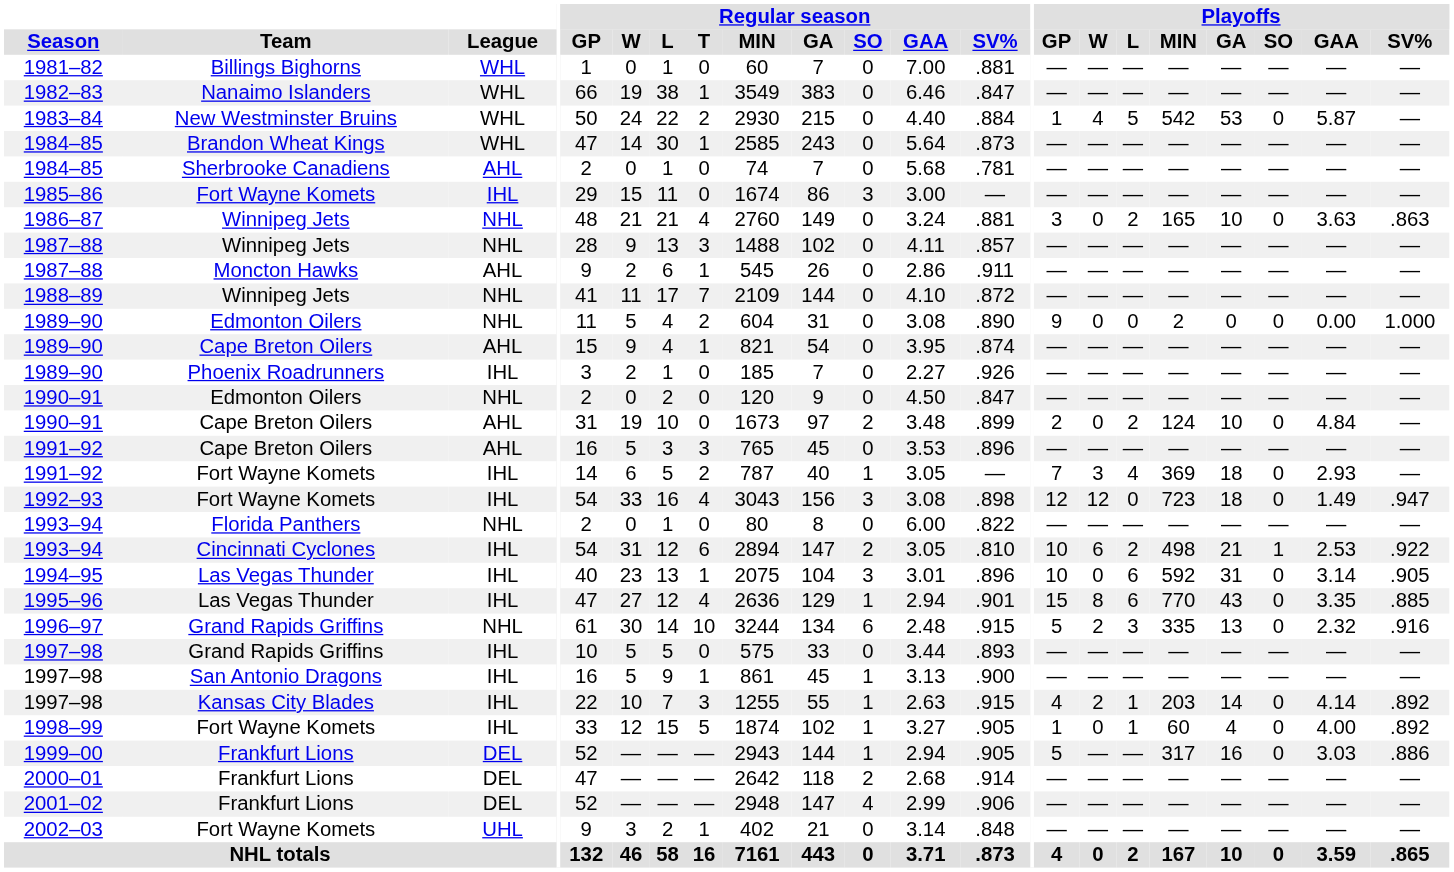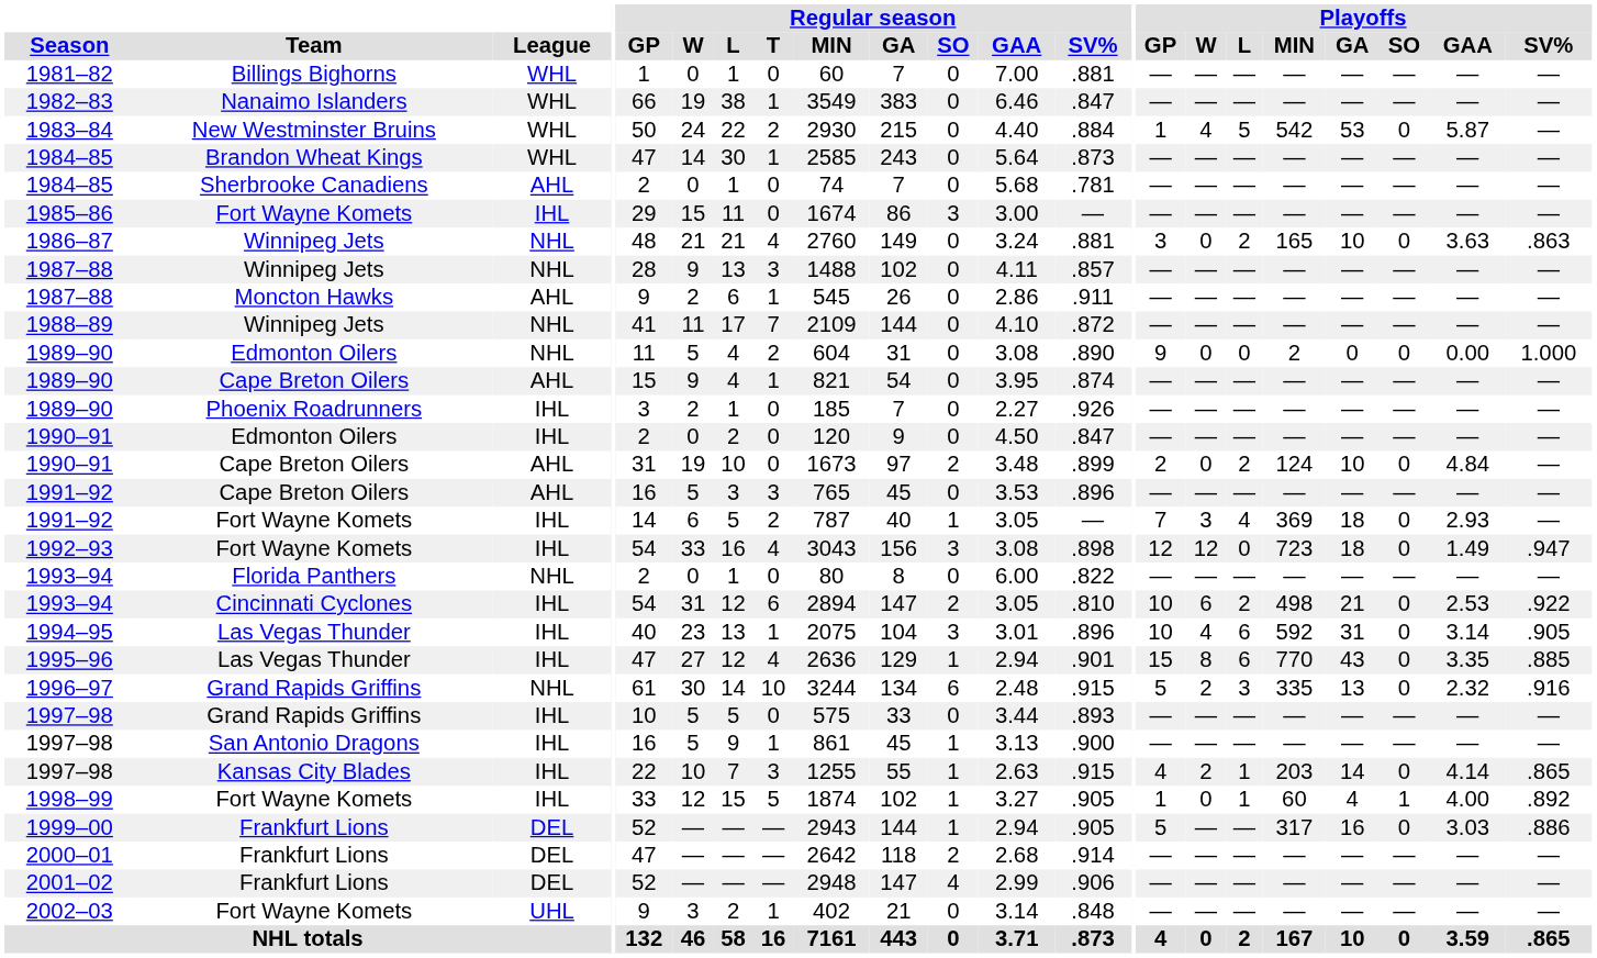 <table border="0" cellpadding="1" cellspacing="0" style="width:90%; text-align:center;">
 <tr bgcolor="#e0e0e0">
 <th colspan="3" bgcolor="#ffffff"></th>
 <th rowspan="99" bgcolor="#ffffff"></th>
 <th colspan="9" bgcolor="#e0e0e0"><a href='#'>Regular season</a></th>
 <th rowspan="99" bgcolor="#ffffff"></th>
 <th colspan="8" bgcolor="#e0e0e0"><a href='#'>Playoffs</a></th>
 </tr>
 <tr bgcolor="#e0e0e0">
 <th><a href='#'>Season</a></th>
 <th>Team</th>
 <th>League</th>
 <th>GP</th>
 <th>W</th>
 <th>L</th>
 <th>T</th>
 <th>MIN</th>
 <th>GA</th>
 <th><a href='#'>SO</a></th>
 <th><a href='#'>GAA</a></th>
 <th><a href='#'>SV%</a></th>
 <th>GP</th>
 <th>W</th>
 <th>L</th>
 <th>MIN</th>
 <th>GA</th>
 <th>SO</th>
 <th>GAA</th>
 <th>SV%</th>
 </tr>
 <tr>
 <td><a href='#'>1981–82</a></td>
 <td><a href='#'>Billings Bighorns</a></td>
 <td><a href='#'>WHL</a></td>
 <td>1</td>
 <td>0</td>
 <td>1</td>
 <td>0</td>
 <td>60</td>
 <td>7</td>
 <td>0</td>
 <td>7.00</td>
 <td>.881</td>
 <td>—</td>
 <td>—</td>
 <td>—</td>
 <td>—</td>
 <td>—</td>
 <td>—</td>
 <td>—</td>
 <td>—</td>
 </tr>
 <tr bgcolor="#f0f0f0">
 <td><a href='#'>1982–83</a></td>
 <td><a href='#'>Nanaimo Islanders</a></td>
 <td>WHL</td>
 <td>66</td>
 <td>19</td>
 <td>38</td>
 <td>1</td>
 <td>3549</td>
 <td>383</td>
 <td>0</td>
 <td>6.46</td>
 <td>.847</td>
 <td>—</td>
 <td>—</td>
 <td>—</td>
 <td>—</td>
 <td>—</td>
 <td>—</td>
 <td>—</td>
 <td>—</td>
 </tr>
 <tr>
 <td><a href='#'>1983–84</a></td>
 <td><a href='#'>New Westminster Bruins</a></td>
 <td>WHL</td>
 <td>50</td>
 <td>24</td>
 <td>22</td>
 <td>2</td>
 <td>2930</td>
 <td>215</td>
 <td>0</td>
 <td>4.40</td>
 <td>.884</td>
 <td>1</td>
 <td>4</td>
 <td>5</td>
 <td>542</td>
 <td>53</td>
 <td>0</td>
 <td>5.87</td>
 <td>—</td>
 </tr>
 <tr bgcolor="#f0f0f0">
 <td><a href='#'>1984–85</a></td>
 <td><a href='#'>Brandon Wheat Kings</a></td>
 <td>WHL</td>
 <td>47</td>
 <td>14</td>
 <td>30</td>
 <td>1</td>
 <td>2585</td>
 <td>243</td>
 <td>0</td>
 <td>5.64</td>
 <td>.873</td>
 <td>—</td>
 <td>—</td>
 <td>—</td>
 <td>—</td>
 <td>—</td>
 <td>—</td>
 <td>—</td>
 <td>—</td>
 </tr>
 <tr>
 <td><a href='#'>1984–85</a></td>
 <td><a href='#'>Sherbrooke Canadiens</a></td>
 <td><a href='#'>AHL</a></td>
 <td>2</td>
 <td>0</td>
 <td>1</td>
 <td>0</td>
 <td>74</td>
 <td>7</td>
 <td>0</td>
 <td>5.68</td>
 <td>.781</td>
 <td>—</td>
 <td>—</td>
 <td>—</td>
 <td>—</td>
 <td>—</td>
 <td>—</td>
 <td>—</td>
 <td>—</td>
 </tr>
 <tr bgcolor="#f0f0f0">
 <td><a href='#'>1985–86</a></td>
 <td><a href='#'>Fort Wayne Komets</a></td>
 <td><a href='#'>IHL</a></td>
 <td>29</td>
 <td>15</td>
 <td>11</td>
 <td>0</td>
 <td>1674</td>
 <td>86</td>
 <td>3</td>
 <td>3.00</td>
 <td>—</td>
 <td>—</td>
 <td>—</td>
 <td>—</td>
 <td>—</td>
 <td>—</td>
 <td>—</td>
 <td>—</td>
 <td>—</td>
 </tr>
 <tr>
 <td><a href='#'>1986–87</a></td>
 <td><a href='#'>Winnipeg Jets</a></td>
 <td><a href='#'>NHL</a></td>
 <td>48</td>
 <td>21</td>
 <td>21</td>
 <td>4</td>
 <td>2760</td>
 <td>149</td>
 <td>0</td>
 <td>3.24</td>
 <td>.881</td>
 <td>3</td>
 <td>0</td>
 <td>2</td>
 <td>165</td>
 <td>10</td>
 <td>0</td>
 <td>3.63</td>
 <td>.863</td>
 </tr>
 <tr bgcolor="#f0f0f0">
 <td><a href='#'>1987–88</a></td>
 <td>Winnipeg Jets</td>
 <td>NHL</td>
 <td>28</td>
 <td>9</td>
 <td>13</td>
 <td>3</td>
 <td>1488</td>
 <td>102</td>
 <td>0</td>
 <td>4.11</td>
 <td>.857</td>
 <td>—</td>
 <td>—</td>
 <td>—</td>
 <td>—</td>
 <td>—</td>
 <td>—</td>
 <td>—</td>
 <td>—</td>
 </tr>
 <tr>
 <td><a href='#'>1987–88</a></td>
 <td><a href='#'>Moncton Hawks</a></td>
 <td>AHL</td>
 <td>9</td>
 <td>2</td>
 <td>6</td>
 <td>1</td>
 <td>545</td>
 <td>26</td>
 <td>0</td>
 <td>2.86</td>
 <td>.911</td>
 <td>—</td>
 <td>—</td>
 <td>—</td>
 <td>—</td>
 <td>—</td>
 <td>—</td>
 <td>—</td>
 <td>—</td>
 </tr>
 <tr bgcolor="#f0f0f0">
 <td><a href='#'>1988–89</a></td>
 <td>Winnipeg Jets</td>
 <td>NHL</td>
 <td>41</td>
 <td>11</td>
 <td>17</td>
 <td>7</td>
 <td>2109</td>
 <td>144</td>
 <td>0</td>
 <td>4.10</td>
 <td>.872</td>
 <td>—</td>
 <td>—</td>
 <td>—</td>
 <td>—</td>
 <td>—</td>
 <td>—</td>
 <td>—</td>
 <td>—</td>
 </tr>
 <tr>
 <td><a href='#'>1989–90</a></td>
 <td><a href='#'>Edmonton Oilers</a></td>
 <td>NHL</td>
 <td>11</td>
 <td>5</td>
 <td>4</td>
 <td>2</td>
 <td>604</td>
 <td>31</td>
 <td>0</td>
 <td>3.08</td>
 <td>.890</td>
 <td>9</td>
 <td>0</td>
 <td>0</td>
 <td>2</td>
 <td>0</td>
 <td>0</td>
 <td>0.00</td>
 <td>1.000</td>
 </tr>
 <tr bgcolor="#f0f0f0">
 <td><a href='#'>1989–90</a></td>
 <td><a href='#'>Cape Breton Oilers</a></td>
 <td>AHL</td>
 <td>15</td>
 <td>9</td>
 <td>4</td>
 <td>1</td>
 <td>821</td>
 <td>54</td>
 <td>0</td>
 <td>3.95</td>
 <td>.874</td>
 <td>—</td>
 <td>—</td>
 <td>—</td>
 <td>—</td>
 <td>—</td>
 <td>—</td>
 <td>—</td>
 <td>—</td>
 </tr>
 <tr>
 <td><a href='#'>1989–90</a></td>
 <td><a href='#'>Phoenix Roadrunners</a></td>
 <td>IHL</td>
 <td>3</td>
 <td>2</td>
 <td>1</td>
 <td>0</td>
 <td>185</td>
 <td>7</td>
 <td>0</td>
 <td>2.27</td>
 <td>.926</td>
 <td>—</td>
 <td>—</td>
 <td>—</td>
 <td>—</td>
 <td>—</td>
 <td>—</td>
 <td>—</td>
 <td>—</td>
 </tr>
 <tr bgcolor="#f0f0f0">
 <td><a href='#'>1990–91</a></td>
 <td>Edmonton Oilers</td>
-<td>NHL</td>
+<td>IHL</td>
 <td>2</td>
 <td>0</td>
 <td>2</td>
 <td>0</td>
 <td>120</td>
 <td>9</td>
 <td>0</td>
 <td>4.50</td>
 <td>.847</td>
 <td>—</td>
 <td>—</td>
 <td>—</td>
 <td>—</td>
 <td>—</td>
 <td>—</td>
 <td>—</td>
 <td>—</td>
 </tr>
 <tr>
 <td><a href='#'>1990–91</a></td>
 <td>Cape Breton Oilers</td>
 <td>AHL</td>
 <td>31</td>
 <td>19</td>
 <td>10</td>
 <td>0</td>
 <td>1673</td>
 <td>97</td>
 <td>2</td>
 <td>3.48</td>
 <td>.899</td>
 <td>2</td>
 <td>0</td>
 <td>2</td>
 <td>124</td>
 <td>10</td>
 <td>0</td>
 <td>4.84</td>
 <td>—</td>
 </tr>
 <tr bgcolor="#f0f0f0">
 <td><a href='#'>1991–92</a></td>
 <td>Cape Breton Oilers</td>
 <td>AHL</td>
 <td>16</td>
 <td>5</td>
 <td>3</td>
 <td>3</td>
 <td>765</td>
 <td>45</td>
 <td>0</td>
 <td>3.53</td>
 <td>.896</td>
 <td>—</td>
 <td>—</td>
 <td>—</td>
 <td>—</td>
 <td>—</td>
 <td>—</td>
 <td>—</td>
 <td>—</td>
 </tr>
 <tr>
 <td><a href='#'>1991–92</a></td>
 <td>Fort Wayne Komets</td>
 <td>IHL</td>
 <td>14</td>
 <td>6</td>
 <td>5</td>
 <td>2</td>
 <td>787</td>
 <td>40</td>
 <td>1</td>
 <td>3.05</td>
 <td>—</td>
 <td>7</td>
 <td>3</td>
 <td>4</td>
 <td>369</td>
 <td>18</td>
 <td>0</td>
 <td>2.93</td>
 <td>—</td>
 </tr>
 <tr bgcolor="#f0f0f0">
 <td><a href='#'>1992–93</a></td>
 <td>Fort Wayne Komets</td>
 <td>IHL</td>
 <td>54</td>
 <td>33</td>
 <td>16</td>
 <td>4</td>
 <td>3043</td>
 <td>156</td>
 <td>3</td>
 <td>3.08</td>
 <td>.898</td>
 <td>12</td>
 <td>12</td>
 <td>0</td>
 <td>723</td>
 <td>18</td>
 <td>0</td>
 <td>1.49</td>
 <td>.947</td>
 </tr>
 <tr>
 <td><a href='#'>1993–94</a></td>
 <td><a href='#'>Florida Panthers</a></td>
 <td>NHL</td>
 <td>2</td>
 <td>0</td>
 <td>1</td>
 <td>0</td>
 <td>80</td>
 <td>8</td>
 <td>0</td>
 <td>6.00</td>
 <td>.822</td>
 <td>—</td>
 <td>—</td>
 <td>—</td>
 <td>—</td>
 <td>—</td>
 <td>—</td>
 <td>—</td>
 <td>—</td>
 </tr>
 <tr bgcolor="#f0f0f0">
 <td><a href='#'>1993–94</a></td>
 <td><a href='#'>Cincinnati Cyclones</a></td>
 <td>IHL</td>
 <td>54</td>
 <td>31</td>
 <td>12</td>
 <td>6</td>
 <td>2894</td>
 <td>147</td>
 <td>2</td>
 <td>3.05</td>
 <td>.810</td>
 <td>10</td>
 <td>6</td>
 <td>2</td>
 <td>498</td>
 <td>21</td>
-<td>1</td>
+<td>0</td>
 <td>2.53</td>
 <td>.922</td>
 </tr>
 <tr>
 <td><a href='#'>1994–95</a></td>
 <td><a href='#'>Las Vegas Thunder</a></td>
 <td>IHL</td>
 <td>40</td>
 <td>23</td>
 <td>13</td>
 <td>1</td>
 <td>2075</td>
 <td>104</td>
 <td>3</td>
 <td>3.01</td>
 <td>.896</td>
 <td>10</td>
-<td>0</td>
+<td>4</td>
 <td>6</td>
 <td>592</td>
 <td>31</td>
 <td>0</td>
 <td>3.14</td>
 <td>.905</td>
 </tr>
 <tr bgcolor="#f0f0f0">
 <td><a href='#'>1995–96</a></td>
 <td>Las Vegas Thunder</td>
 <td>IHL</td>
 <td>47</td>
 <td>27</td>
 <td>12</td>
 <td>4</td>
 <td>2636</td>
 <td>129</td>
 <td>1</td>
 <td>2.94</td>
 <td>.901</td>
 <td>15</td>
 <td>8</td>
 <td>6</td>
 <td>770</td>
 <td>43</td>
 <td>0</td>
 <td>3.35</td>
 <td>.885</td>
 </tr>
 <tr>
 <td><a href='#'>1996–97</a></td>
 <td><a href='#'>Grand Rapids Griffins</a></td>
 <td>NHL</td>
 <td>61</td>
 <td>30</td>
 <td>14</td>
 <td>10</td>
 <td>3244</td>
 <td>134</td>
 <td>6</td>
 <td>2.48</td>
 <td>.915</td>
 <td>5</td>
 <td>2</td>
 <td>3</td>
 <td>335</td>
 <td>13</td>
 <td>0</td>
 <td>2.32</td>
 <td>.916</td>
 </tr>
 <tr bgcolor="#f0f0f0">
 <td><a href='#'>1997–98</a></td>
 <td>Grand Rapids Griffins</td>
 <td>IHL</td>
 <td>10</td>
 <td>5</td>
 <td>5</td>
 <td>0</td>
 <td>575</td>
 <td>33</td>
 <td>0</td>
 <td>3.44</td>
 <td>.893</td>
 <td>—</td>
 <td>—</td>
 <td>—</td>
 <td>—</td>
 <td>—</td>
 <td>—</td>
 <td>—</td>
 <td>—</td>
 </tr>
 <tr>
 <td>1997–98</td>
 <td><a href='#'>San Antonio Dragons</a></td>
 <td>IHL</td>
 <td>16</td>
 <td>5</td>
 <td>9</td>
 <td>1</td>
 <td>861</td>
 <td>45</td>
 <td>1</td>
 <td>3.13</td>
 <td>.900</td>
 <td>—</td>
 <td>—</td>
 <td>—</td>
 <td>—</td>
 <td>—</td>
 <td>—</td>
 <td>—</td>
 <td>—</td>
 </tr>
 <tr bgcolor="#f0f0f0">
 <td>1997–98</td>
 <td><a href='#'>Kansas City Blades</a></td>
 <td>IHL</td>
 <td>22</td>
 <td>10</td>
 <td>7</td>
 <td>3</td>
 <td>1255</td>
 <td>55</td>
 <td>1</td>
 <td>2.63</td>
 <td>.915</td>
 <td>4</td>
 <td>2</td>
 <td>1</td>
 <td>203</td>
 <td>14</td>
 <td>0</td>
 <td>4.14</td>
-<td>.892</td>
+<td>.865</td>
 </tr>
 <tr>
 <td><a href='#'>1998–99</a></td>
 <td>Fort Wayne Komets</td>
 <td>IHL</td>
 <td>33</td>
 <td>12</td>
 <td>15</td>
 <td>5</td>
 <td>1874</td>
 <td>102</td>
 <td>1</td>
 <td>3.27</td>
 <td>.905</td>
 <td>1</td>
 <td>0</td>
 <td>1</td>
 <td>60</td>
 <td>4</td>
-<td>0</td>
+<td>1</td>
 <td>4.00</td>
 <td>.892</td>
 </tr>
 <tr bgcolor="#f0f0f0">
 <td><a href='#'>1999–00</a></td>
 <td><a href='#'>Frankfurt Lions</a></td>
 <td><a href='#'>DEL</a></td>
 <td>52</td>
 <td>—</td>
 <td>—</td>
 <td>—</td>
 <td>2943</td>
 <td>144</td>
 <td>1</td>
 <td>2.94</td>
 <td>.905</td>
 <td>5</td>
 <td>—</td>
 <td>—</td>
 <td>317</td>
 <td>16</td>
 <td>0</td>
 <td>3.03</td>
 <td>.886</td>
 </tr>
 <tr>
 <td><a href='#'>2000–01</a></td>
 <td>Frankfurt Lions</td>
 <td>DEL</td>
 <td>47</td>
 <td>—</td>
 <td>—</td>
 <td>—</td>
 <td>2642</td>
 <td>118</td>
 <td>2</td>
 <td>2.68</td>
 <td>.914</td>
 <td>—</td>
 <td>—</td>
 <td>—</td>
 <td>—</td>
 <td>—</td>
 <td>—</td>
 <td>—</td>
 <td>—</td>
 </tr>
 <tr bgcolor="#f0f0f0">
 <td><a href='#'>2001–02</a></td>
 <td>Frankfurt Lions</td>
 <td>DEL</td>
 <td>52</td>
 <td>—</td>
 <td>—</td>
 <td>—</td>
 <td>2948</td>
 <td>147</td>
 <td>4</td>
 <td>2.99</td>
 <td>.906</td>
 <td>—</td>
 <td>—</td>
 <td>—</td>
 <td>—</td>
 <td>—</td>
 <td>—</td>
 <td>—</td>
 <td>—</td>
 </tr>
 <tr>
 <td><a href='#'>2002–03</a></td>
 <td>Fort Wayne Komets</td>
 <td><a href='#'>UHL</a></td>
 <td>9</td>
 <td>3</td>
 <td>2</td>
 <td>1</td>
 <td>402</td>
 <td>21</td>
 <td>0</td>
 <td>3.14</td>
 <td>.848</td>
 <td>—</td>
 <td>—</td>
 <td>—</td>
 <td>—</td>
 <td>—</td>
 <td>—</td>
 <td>—</td>
 <td>—</td>
 </tr>
 <tr bgcolor="#e0e0e0">
 <th colspan=3>NHL totals</th>
 <th>132</th>
 <th>46</th>
 <th>58</th>
 <th>16</th>
 <th>7161</th>
 <th>443</th>
 <th>0</th>
 <th>3.71</th>
 <th>.873</th>
 <th>4</th>
 <th>0</th>
 <th>2</th>
 <th>167</th>
 <th>10</th>
 <th>0</th>
 <th>3.59</th>
 <th>.865</th>
 </tr>
 </table>
